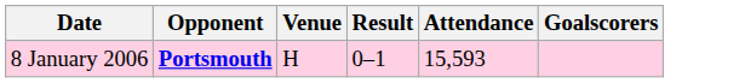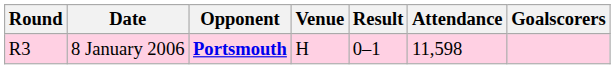 <table class="wikitable">
 <tr>
+<th>Round</th>
 <th>Date</th>
 <th>Opponent</th>
 <th>Venue</th>
 <th>Result</th>
 <th>Attendance</th>
 <th>Goalscorers</th>
 </tr>
 <tr style="background-color: #ffd0e3;">
+<td>R3</td>
 <td>8 January 2006</td>
 <td><strong><a href='#'>Portsmouth</a></strong></td>
 <td>H</td>
 <td>0–1</td>
-<td>15,593</td>
+<td>11,598</td>
 <td></td>
 </tr>
 </table>
